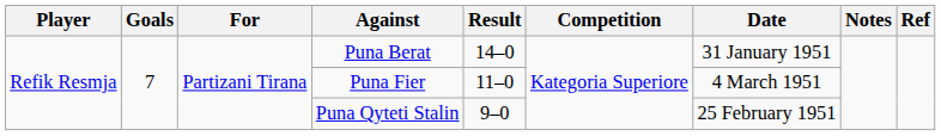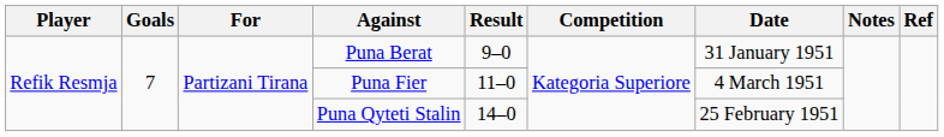 <table class="wikitable" style="text-align:center;">
 <tr>
 <th>Player</th>
 <th>Goals</th>
 <th>For</th>
 <th>Against</th>
 <th>Result</th>
 <th>Competition</th>
 <th>Date</th>
 <th>Notes</th>
 <th>Ref</th>
 </tr>
 <tr>
 <td rowspan="3" align="left"><a href='#'>Refik Resmja</a></td>
 <td rowspan="3">7</td>
 <td rowspan="3"><a href='#'>Partizani Tirana</a></td>
 <td><a href='#'>Puna Berat</a></td>
-<td>14–0</td>
+<td>9–0</td>
 <td rowspan="3"><a href='#'>Kategoria Superiore</a></td>
 <td>31 January 1951</td>
 <td rowspan="3"></td>
 <td rowspan="3"></td>
 </tr>
 <tr>
 <td><a href='#'>Puna Fier</a></td>
 <td>11–0</td>
 <td>4 March 1951</td>
 </tr>
 <tr>
 <td><a href='#'>Puna Qyteti Stalin</a></td>
-<td>9–0</td>
+<td>14–0</td>
 <td>25 February 1951</td>
 </tr>
 </table>
